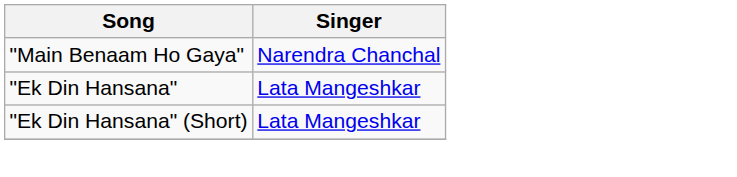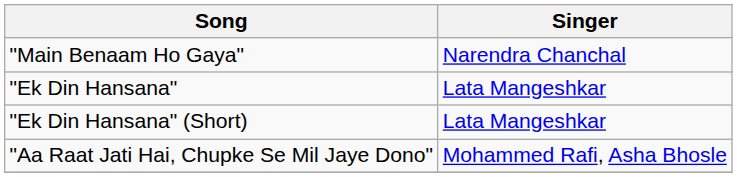 <table class="wikitable">
 <tr>
 <th>Song</th>
 <th>Singer</th>
 </tr>
 <tr>
 <td>"Main Benaam Ho Gaya"</td>
 <td><a href='#'>Narendra Chanchal</a></td>
 </tr>
 <tr>
 <td>"Ek Din Hansana"</td>
 <td><a href='#'>Lata Mangeshkar</a></td>
 </tr>
 <tr>
 <td>"Ek Din Hansana" (Short)</td>
 <td><a href='#'>Lata Mangeshkar</a></td>
 </tr>
 <tr>
+<td>"Aa Raat Jati Hai, Chupke Se Mil Jaye Dono"</td>
+<td><a href='#'>Mohammed Rafi</a>, <a href='#'>Asha Bhosle</a></td>
+</tr>
+<tr>
 </tr>
 </table>
